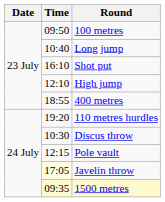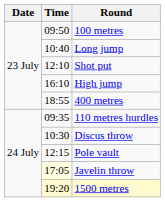 <table class="wikitable">
 <tr>
 <th>Date</th>
 <th>Time</th>
 <th>Round</th>
 </tr>
 <tr>
 <td rowspan=5>23 July</td>
 <td>09:50</td>
 <td><a href='#'>100 metres</a></td>
 </tr>
 <tr>
 <td>10:40</td>
 <td><a href='#'>Long jump</a></td>
 </tr>
 <tr>
-<td>16:10</td>
+<td>12:10</td>
 <td><a href='#'>Shot put</a></td>
 </tr>
 <tr>
-<td>12:10</td>
+<td>16:10</td>
 <td><a href='#'>High jump</a></td>
 </tr>
 <tr>
 <td>18:55</td>
 <td><a href='#'>400 metres</a></td>
 </tr>
 <tr>
 <td rowspan=5>24 July</td>
-<td>19:20</td>
+<td>09:35</td>
 <td><a href='#'>110 metres hurdles</a></td>
 </tr>
 <tr>
 <td>10:30</td>
 <td><a href='#'>Discus throw</a></td>
 </tr>
 <tr>
 <td>12:15</td>
 <td><a href='#'>Pole vault</a></td>
 </tr>
 <tr>
 <td style="background: lightyellow;">17:05</td>
 <td><a href='#'>Javelin throw</a></td>
 </tr>
 <tr style=background:lemonchiffon>
-<td>09:35</td>
+<td>19:20</td>
 <td><a href='#'>1500 metres</a></td>
 </tr>
 </table>
